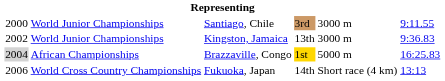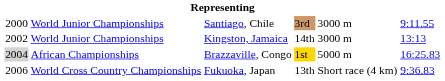 <table>
 <tr>
 <th colspan="6">Representing </th>
 </tr>
 <tr>
 <td>2000</td>
 <td><a href='#'>World Junior Championships</a></td>
 <td><a href='#'>Santiago</a>, Chile</td>
 <td bgcolor=cc9966>3rd</td>
 <td>3000 m</td>
 <td><a href='#'>9:11.55</a></td>
 </tr>
 <tr>
 <td>2002</td>
 <td><a href='#'>World Junior Championships</a></td>
 <td><a href='#'>Kingston, Jamaica</a></td>
-<td>13th</td>
+<td>14th</td>
 <td>3000 m</td>
-<td><a href='#'>9:36.83</a></td>
+<td><a href='#'>13:13</a></td>
 </tr>
 <tr>
 <td style="background: lightgrey;">2004</td>
 <td><a href='#'>African Championships</a></td>
 <td><a href='#'>Brazzaville</a>, Congo</td>
 <td bgcolor=gold>1st</td>
 <td>5000 m</td>
 <td><a href='#'>16:25.83</a></td>
 </tr>
 <tr>
 <td>2006</td>
 <td><a href='#'>World Cross Country Championships</a></td>
 <td><a href='#'>Fukuoka</a>, Japan</td>
-<td>14th</td>
+<td>13th</td>
 <td>Short race (4 km)</td>
-<td><a href='#'>13:13</a></td>
+<td><a href='#'>9:36.83</a></td>
 </tr>
 </table>
